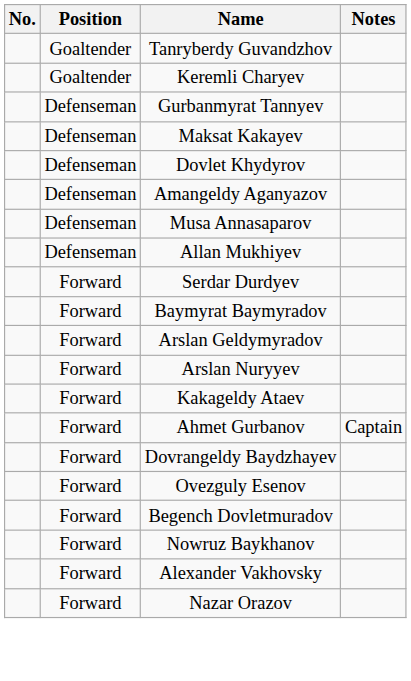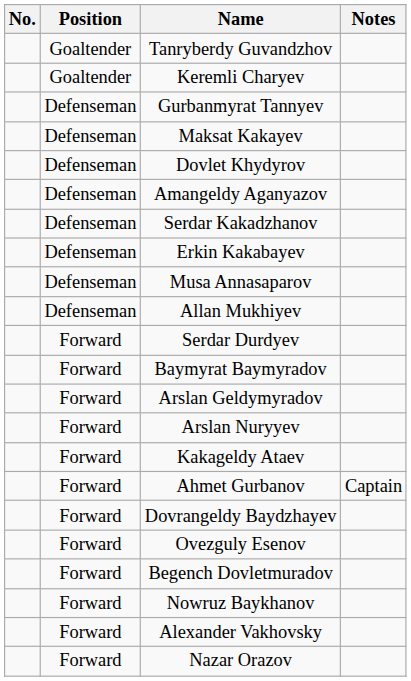 <table class="wikitable" style="text-align:center;">
 <tr>
 <th>No.</th>
 <th>Position</th>
 <th>Name</th>
 <th>Notes</th>
 </tr>
 <tr>
 <td></td>
 <td>Goaltender</td>
 <td>Tanryberdy Guvandzhov</td>
 <td></td>
 </tr>
 <tr>
 <td></td>
 <td>Goaltender</td>
 <td>Keremli Charyev</td>
 <td></td>
 </tr>
 <tr>
 <td></td>
 <td>Defenseman</td>
 <td>Gurbanmyrat Tannyev</td>
 <td></td>
 </tr>
 <tr>
 <td></td>
 <td>Defenseman</td>
 <td>Maksat Kakayev</td>
 <td></td>
 </tr>
 <tr>
 <td></td>
 <td>Defenseman</td>
 <td>Dovlet Khydyrov</td>
 <td></td>
 </tr>
 <tr>
 <td></td>
 <td>Defenseman</td>
 <td>Amangeldy Aganyazov</td>
+<td></td>
+</tr>
+<tr>
+<td></td>
+<td>Defenseman</td>
+<td>Serdar Kakadzhanov</td>
+<td></td>
+</tr>
+<tr>
+<td></td>
+<td>Defenseman</td>
+<td>Erkin Kakabayev</td>
 <td></td>
 </tr>
 <tr>
 <td></td>
 <td>Defenseman</td>
 <td>Musa Annasaparov</td>
 <td></td>
 </tr>
 <tr>
 <td></td>
 <td>Defenseman</td>
 <td>Allan Mukhiyev</td>
 <td></td>
 </tr>
 <tr>
 <td></td>
 <td>Forward</td>
 <td>Serdar Durdyev</td>
 <td></td>
 </tr>
 <tr>
 <td></td>
 <td>Forward</td>
 <td>Baymyrat Baymyradov</td>
 <td></td>
 </tr>
 <tr>
 <td></td>
 <td>Forward</td>
 <td>Arslan Geldymyradov</td>
 <td></td>
 </tr>
 <tr>
 <td></td>
 <td>Forward</td>
 <td>Arslan Nuryyev</td>
 <td></td>
 </tr>
 <tr>
 <td></td>
 <td>Forward</td>
 <td>Kakageldy Ataev</td>
 <td></td>
 </tr>
 <tr>
 <td></td>
 <td>Forward</td>
 <td>Ahmet Gurbanov</td>
 <td>Captain</td>
 </tr>
 <tr>
 <td></td>
 <td>Forward</td>
 <td>Dovrangeldy Baydzhayev</td>
 <td></td>
 </tr>
 <tr>
 <td></td>
 <td>Forward</td>
 <td>Ovezguly Esenov</td>
 <td></td>
 </tr>
 <tr>
 <td></td>
 <td>Forward</td>
 <td>Begench Dovletmuradov</td>
 <td></td>
 </tr>
 <tr>
 <td></td>
 <td>Forward</td>
 <td>Nowruz Baykhanov</td>
 <td></td>
 </tr>
 <tr>
 <td></td>
 <td>Forward</td>
 <td>Alexander Vakhovsky</td>
 <td></td>
 </tr>
 <tr>
 <td></td>
 <td>Forward</td>
 <td>Nazar Orazov</td>
 <td></td>
 </tr>
 </table>
